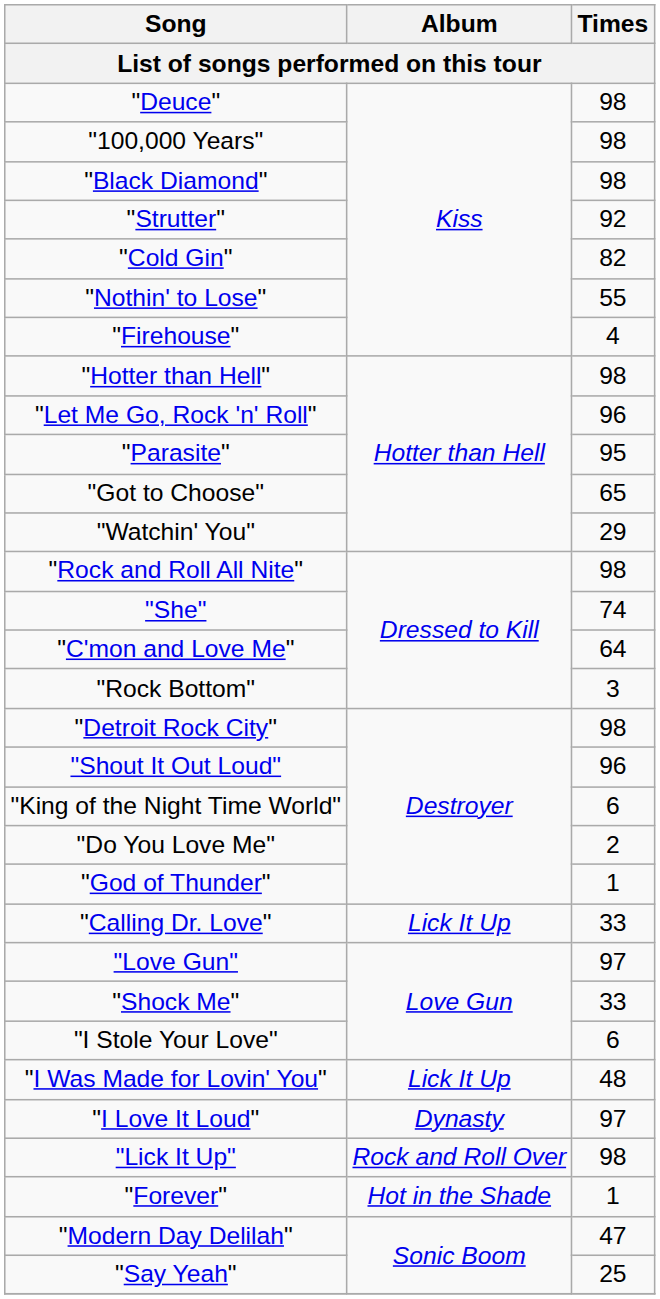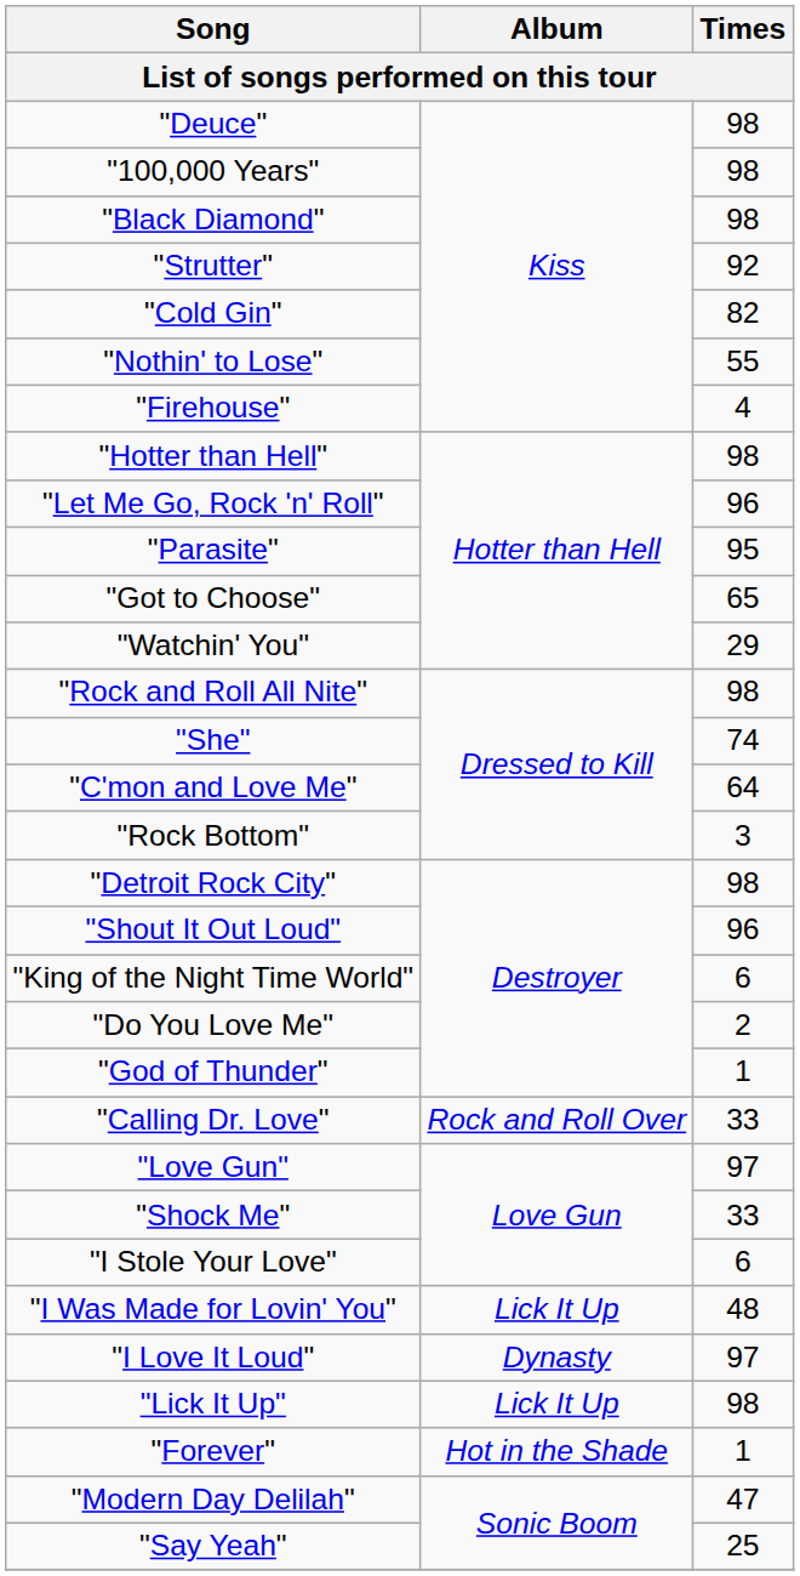 <table class="wikitable" style="text-align:center;">
 <tr>
 <th>Song</th>
 <th>Album</th>
 <th>Times</th>
 </tr>
 <tr>
 <th colspan="3">List of songs performed on this tour</th>
 </tr>
 <tr>
 <td>"<a href='#'>Deuce</a>"</td>
 <td rowspan="7"><em><a href='#'>Kiss</a></em></td>
 <td>98</td>
 </tr>
 <tr>
 <td>"100,000 Years"</td>
 <td>98</td>
 </tr>
 <tr>
 <td>"<a href='#'>Black Diamond</a>"</td>
 <td>98</td>
 </tr>
 <tr>
 <td>"<a href='#'>Strutter</a>"</td>
 <td>92</td>
 </tr>
 <tr>
 <td>"<a href='#'>Cold Gin</a>"</td>
 <td>82</td>
 </tr>
 <tr>
 <td>"<a href='#'>Nothin' to Lose</a>"</td>
 <td>55</td>
 </tr>
 <tr>
 <td>"<a href='#'>Firehouse</a>"</td>
 <td>4</td>
 </tr>
 <tr>
 <td>"<a href='#'>Hotter than Hell</a>"</td>
 <td rowspan="5"><em><a href='#'>Hotter than Hell</a></em></td>
 <td>98</td>
 </tr>
 <tr>
 <td>"<a href='#'>Let Me Go, Rock 'n' Roll</a>"</td>
 <td>96</td>
 </tr>
 <tr>
 <td>"<a href='#'>Parasite</a>"</td>
 <td>95</td>
 </tr>
 <tr>
 <td>"Got to Choose"</td>
 <td>65</td>
 </tr>
 <tr>
 <td>"Watchin' You"</td>
 <td>29</td>
 </tr>
 <tr>
 <td>"<a href='#'>Rock and Roll All Nite</a>"</td>
 <td rowspan="4"><em><a href='#'>Dressed to Kill</a></em></td>
 <td>98</td>
 </tr>
 <tr>
 <td><a href='#'>"She"</a></td>
 <td>74</td>
 </tr>
 <tr>
 <td>"<a href='#'>C'mon and Love Me</a>"</td>
 <td>64</td>
 </tr>
 <tr>
 <td>"Rock Bottom"</td>
 <td>3</td>
 </tr>
 <tr>
 <td>"<a href='#'>Detroit Rock City</a>"</td>
 <td rowspan="5"><em><a href='#'>Destroyer</a></em></td>
 <td>98</td>
 </tr>
 <tr>
 <td><a href='#'>"Shout It Out Loud"</a></td>
 <td>96</td>
 </tr>
 <tr>
 <td>"King of the Night Time World"</td>
 <td>6</td>
 </tr>
 <tr>
 <td>"Do You Love Me"</td>
 <td>2</td>
 </tr>
 <tr>
 <td>"<a href='#'>God of Thunder</a>"</td>
 <td>1</td>
 </tr>
 <tr>
 <td>"<a href='#'>Calling Dr. Love</a>"</td>
-<td><em><a href='#'>Lick It Up</a></em></td>
+<td><em><a href='#'>Rock and Roll Over</a></em></td>
 <td>33</td>
 </tr>
 <tr>
 <td><a href='#'>"Love Gun"</a></td>
 <td rowspan="3"><em><a href='#'>Love Gun</a></em></td>
 <td>97</td>
 </tr>
 <tr>
 <td>"<a href='#'>Shock Me</a>"</td>
 <td>33</td>
 </tr>
 <tr>
 <td>"I Stole Your Love"</td>
 <td>6</td>
 </tr>
 <tr>
 <td>"<a href='#'>I Was Made for Lovin' You</a>"</td>
 <td><em><a href='#'>Lick It Up</a></em></td>
 <td>48</td>
 </tr>
 <tr>
 <td>"<a href='#'>I Love It Loud</a>"</td>
 <td><em><a href='#'>Dynasty</a></em></td>
 <td>97</td>
 </tr>
 <tr>
 <td><a href='#'>"Lick It Up"</a></td>
-<td><em><a href='#'>Rock and Roll Over</a></em></td>
+<td><em><a href='#'>Lick It Up</a></em></td>
 <td>98</td>
 </tr>
 <tr>
 <td>"<a href='#'>Forever</a>"</td>
 <td><em><a href='#'>Hot in the Shade</a></em></td>
 <td>1</td>
 </tr>
 <tr>
 <td>"<a href='#'>Modern Day Delilah</a>"</td>
 <td rowspan="2"><em><a href='#'>Sonic Boom</a></em></td>
 <td>47</td>
 </tr>
 <tr>
 <td>"<a href='#'>Say Yeah</a>"</td>
 <td>25</td>
 </tr>
 <tr>
 </tr>
 </table>
